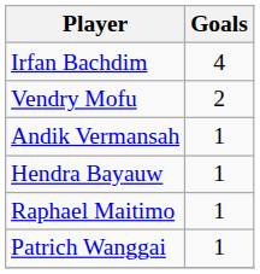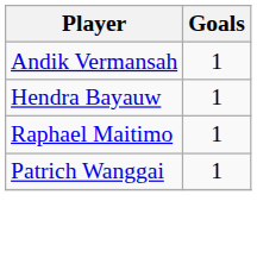 <table class="wikitable sortable" style="text-align: left;">
 <tr>
 <th>Player</th>
 <th>Goals</th>
-</tr>
-<tr>
-<td><a href='#'>Irfan Bachdim</a></td>
-<td style="text-align: center;">4</td>
-</tr>
-<tr>
-<td><a href='#'>Vendry Mofu</a></td>
-<td style="text-align: center;">2</td>
 </tr>
 <tr>
 <td><a href='#'>Andik Vermansah</a></td>
 <td style="text-align: center;">1</td>
 </tr>
 <tr>
 <td><a href='#'>Hendra Bayauw</a></td>
 <td style="text-align: center;">1</td>
 </tr>
 <tr>
 <td><a href='#'>Raphael Maitimo</a></td>
 <td style="text-align: center;">1</td>
 </tr>
 <tr>
 <td><a href='#'>Patrich Wanggai</a></td>
 <td style="text-align: center;">1</td>
 </tr>
 <tr>
 </tr>
 </table>
